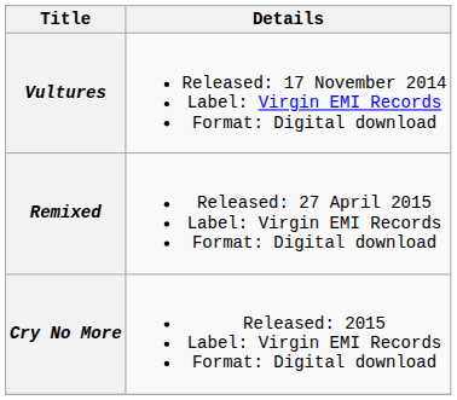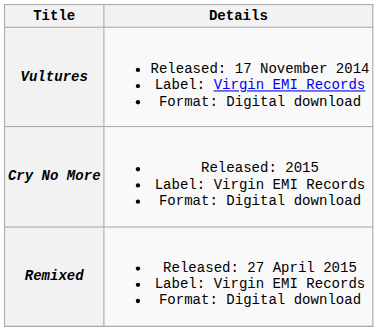 <table class="wikitable plainrowheaders" style="text-align:center;">
 <tr>
 <th scope="col">Title</th>
 <th scope="col">Details</th>
 </tr>
 <tr>
 <th scope="row"><em>Vultures</em></th>
 <td><br><ul><li>Released: 17 November 2014</li><li>Label: <a href='#'>Virgin EMI Records</a></li><li>Format: Digital download</li></ul></td>
 </tr>
 <tr>
+<th scope="row"><em>Cry No More</em></th>
+<td><br><ul><li>Released: 2015</li><li>Label: Virgin EMI Records</li><li>Format: Digital download</li></ul></td>
+</tr>
+<tr>
 <th scope="row"><em>Remixed</em></th>
 <td><br><ul><li>Released: 27 April 2015</li><li>Label: Virgin EMI Records</li><li>Format: Digital download</li></ul></td>
 </tr>
 <tr>
-<th scope="row"><em>Cry No More</em></th>
-<td><br><ul><li>Released: 2015</li><li>Label: Virgin EMI Records</li><li>Format: Digital download</li></ul></td>
-</tr>
-<tr>
 </tr>
 </table>
